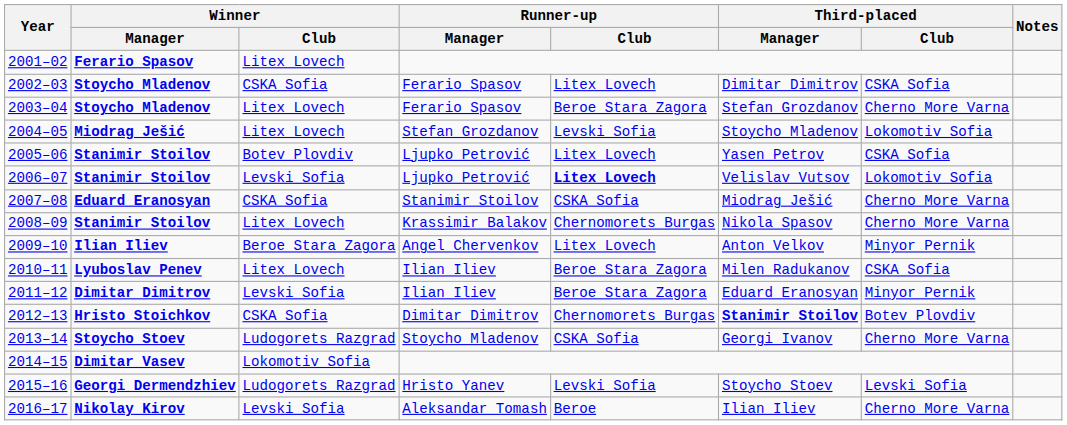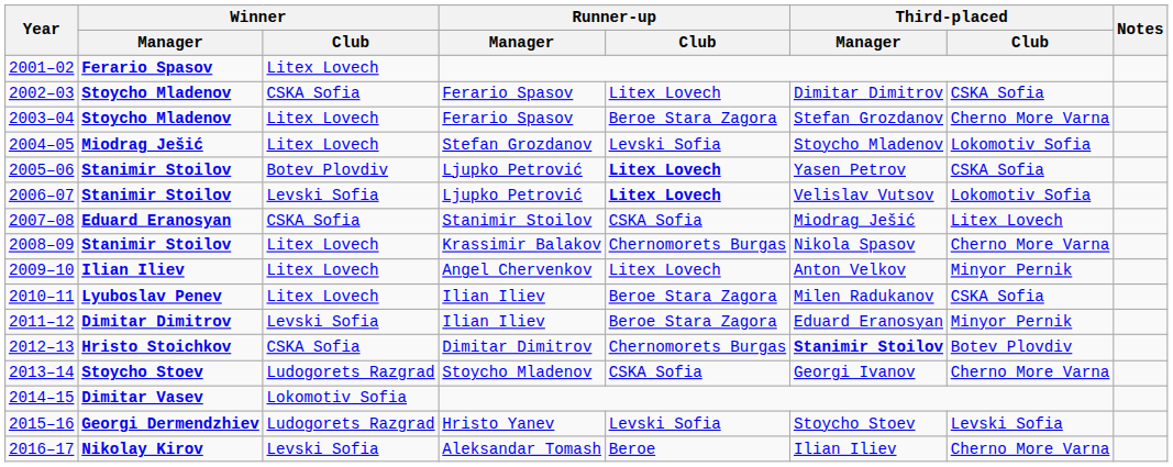 <table class="wikitable" | border="1" cellspacing="0" cellpadding="6">
 <tr align="center">
 <th rowspan="2">Year</th>
 <th colspan="2"><strong>Winner</strong></th>
 <th colspan="2">Runner-up</th>
 <th colspan="2">Third-placed</th>
 <th rowspan="2">Notes</th>
 </tr>
 <tr align="center">
 <th>Manager</th>
 <th>Club</th>
 <th>Manager</th>
 <th>Club</th>
 <th>Manager</th>
 <th>Club</th>
 </tr>
 <tr>
 <td><a href='#'>2001–02</a></td>
 <td> <strong><a href='#'>Ferario Spasov</a></strong></td>
 <td><a href='#'>Litex Lovech</a></td>
 <td colspan="4"> </td>
 <td></td>
 </tr>
 <tr>
 <td><a href='#'>2002–03</a></td>
 <td> <strong><a href='#'>Stoycho Mladenov</a></strong></td>
 <td><a href='#'>CSKA Sofia</a></td>
 <td> <a href='#'>Ferario Spasov</a></td>
 <td><a href='#'>Litex Lovech</a></td>
 <td> <a href='#'>Dimitar Dimitrov</a></td>
 <td><a href='#'>CSKA Sofia</a></td>
 <td align="center"></td>
 </tr>
 <tr>
 <td><a href='#'>2003–04</a></td>
 <td> <strong><a href='#'>Stoycho Mladenov</a></strong></td>
 <td><a href='#'>Litex Lovech</a></td>
 <td> <a href='#'>Ferario Spasov</a></td>
 <td><a href='#'>Beroe Stara Zagora</a></td>
 <td> <a href='#'>Stefan Grozdanov</a></td>
 <td><a href='#'>Cherno More Varna</a></td>
 <td align="center"></td>
 </tr>
 <tr>
 <td><a href='#'>2004–05</a></td>
 <td> <strong><a href='#'>Miodrag Ješić</a></strong></td>
 <td><a href='#'>Litex Lovech</a></td>
 <td> <a href='#'>Stefan Grozdanov</a></td>
 <td><a href='#'>Levski Sofia</a></td>
 <td> <a href='#'>Stoycho Mladenov</a></td>
 <td><a href='#'>Lokomotiv Sofia</a></td>
 <td align="center"></td>
 </tr>
 <tr>
 <td><a href='#'>2005–06</a></td>
 <td> <strong><a href='#'>Stanimir Stoilov</a></strong></td>
 <td><a href='#'>Botev Plovdiv</a></td>
 <td> <a href='#'>Ljupko Petrović</a></td>
-<td><a href='#'>Litex Lovech</a></td>
+<td><strong><a href='#'>Litex Lovech</a></strong></td>
 <td> <a href='#'>Yasen Petrov</a></td>
 <td><a href='#'>CSKA Sofia</a></td>
 <td align="center"></td>
 </tr>
 <tr>
 <td><a href='#'>2006–07</a></td>
 <td> <strong><a href='#'>Stanimir Stoilov</a></strong></td>
 <td><a href='#'>Levski Sofia</a></td>
 <td> <a href='#'>Ljupko Petrović</a></td>
 <td><strong><a href='#'>Litex Lovech</a></strong></td>
 <td> <a href='#'>Velislav Vutsov</a></td>
 <td><a href='#'>Lokomotiv Sofia</a></td>
 <td align="center"></td>
 </tr>
 <tr>
 <td><a href='#'>2007–08</a></td>
 <td> <strong><a href='#'>Eduard Eranosyan</a></strong></td>
 <td><a href='#'>CSKA Sofia</a></td>
 <td> <a href='#'>Stanimir Stoilov</a></td>
 <td><a href='#'>CSKA Sofia</a></td>
 <td> <a href='#'>Miodrag Ješić</a></td>
-<td><a href='#'>Cherno More Varna</a></td>
+<td><a href='#'>Litex Lovech</a></td>
 <td align="center"></td>
 </tr>
 <tr>
 <td><a href='#'>2008–09</a></td>
 <td> <strong><a href='#'>Stanimir Stoilov</a></strong></td>
 <td><a href='#'>Litex Lovech</a></td>
 <td> <a href='#'>Krassimir Balakov</a></td>
 <td><a href='#'>Chernomorets Burgas</a></td>
 <td> <a href='#'>Nikola Spasov</a></td>
 <td><a href='#'>Cherno More Varna</a></td>
 <td align="center"></td>
 </tr>
 <tr>
 <td><a href='#'>2009–10</a></td>
 <td> <strong><a href='#'>Ilian Iliev</a></strong></td>
-<td><a href='#'>Beroe Stara Zagora</a></td>
+<td><a href='#'>Litex Lovech</a></td>
 <td> <a href='#'>Angel Chervenkov</a></td>
 <td><a href='#'>Litex Lovech</a></td>
 <td> <a href='#'>Anton Velkov</a></td>
 <td><a href='#'>Minyor Pernik</a></td>
 <td align="center"></td>
 </tr>
 <tr>
 <td><a href='#'>2010–11</a></td>
 <td> <strong><a href='#'>Lyuboslav Penev</a></strong></td>
 <td><a href='#'>Litex Lovech</a></td>
 <td> <a href='#'>Ilian Iliev</a></td>
 <td><a href='#'>Beroe Stara Zagora</a></td>
 <td> <a href='#'>Milen Radukanov</a></td>
 <td><a href='#'>CSKA Sofia</a></td>
 <td align="center"></td>
 </tr>
 <tr>
 <td><a href='#'>2011–12</a></td>
 <td> <strong><a href='#'>Dimitar Dimitrov</a></strong></td>
 <td><a href='#'>Levski Sofia</a></td>
 <td> <a href='#'>Ilian Iliev</a></td>
 <td><a href='#'>Beroe Stara Zagora</a></td>
 <td> <a href='#'>Eduard Eranosyan</a></td>
 <td><a href='#'>Minyor Pernik</a></td>
 <td align="center"></td>
 </tr>
 <tr>
 <td><a href='#'>2012–13</a></td>
 <td> <strong><a href='#'>Hristo Stoichkov</a></strong></td>
 <td><a href='#'>CSKA Sofia</a></td>
 <td> <a href='#'>Dimitar Dimitrov</a></td>
 <td><a href='#'>Chernomorets Burgas</a></td>
 <td><strong> <a href='#'>Stanimir Stoilov</a></strong></td>
 <td><a href='#'>Botev Plovdiv</a></td>
 <td align="center"></td>
 </tr>
 <tr>
 <td><a href='#'>2013–14</a></td>
 <td> <strong><a href='#'>Stoycho Stoev</a></strong></td>
 <td><a href='#'>Ludogorets Razgrad</a></td>
 <td> <a href='#'>Stoycho Mladenov</a></td>
 <td><a href='#'>CSKA Sofia</a></td>
 <td> <a href='#'>Georgi Ivanov</a></td>
 <td><a href='#'>Cherno More Varna</a></td>
 <td align="center"></td>
 </tr>
 <tr>
 <td><a href='#'>2014–15</a></td>
 <td> <strong><a href='#'>Dimitar Vasev</a></strong></td>
 <td><a href='#'>Lokomotiv Sofia</a></td>
 <td colspan="4"> </td>
 <td align="center"></td>
 </tr>
 <tr>
 <td><a href='#'>2015–16</a></td>
 <td> <strong><a href='#'>Georgi Dermendzhiev</a></strong></td>
 <td><a href='#'>Ludogorets Razgrad</a></td>
 <td> <a href='#'>Hristo Yanev</a></td>
 <td><a href='#'>Levski Sofia</a></td>
 <td> <a href='#'>Stoycho Stoev</a></td>
 <td><a href='#'>Levski Sofia</a></td>
 <td align="center"></td>
 </tr>
 <tr>
 <td><a href='#'>2016–17</a></td>
 <td> <strong><a href='#'>Nikolay Kirov</a></strong></td>
 <td><a href='#'>Levski Sofia</a></td>
 <td> <a href='#'>Aleksandar Tomash</a></td>
 <td><a href='#'>Beroe</a></td>
 <td> <a href='#'>Ilian Iliev</a></td>
 <td><a href='#'>Cherno More Varna</a></td>
 <td align="center"></td>
 </tr>
 </table>
